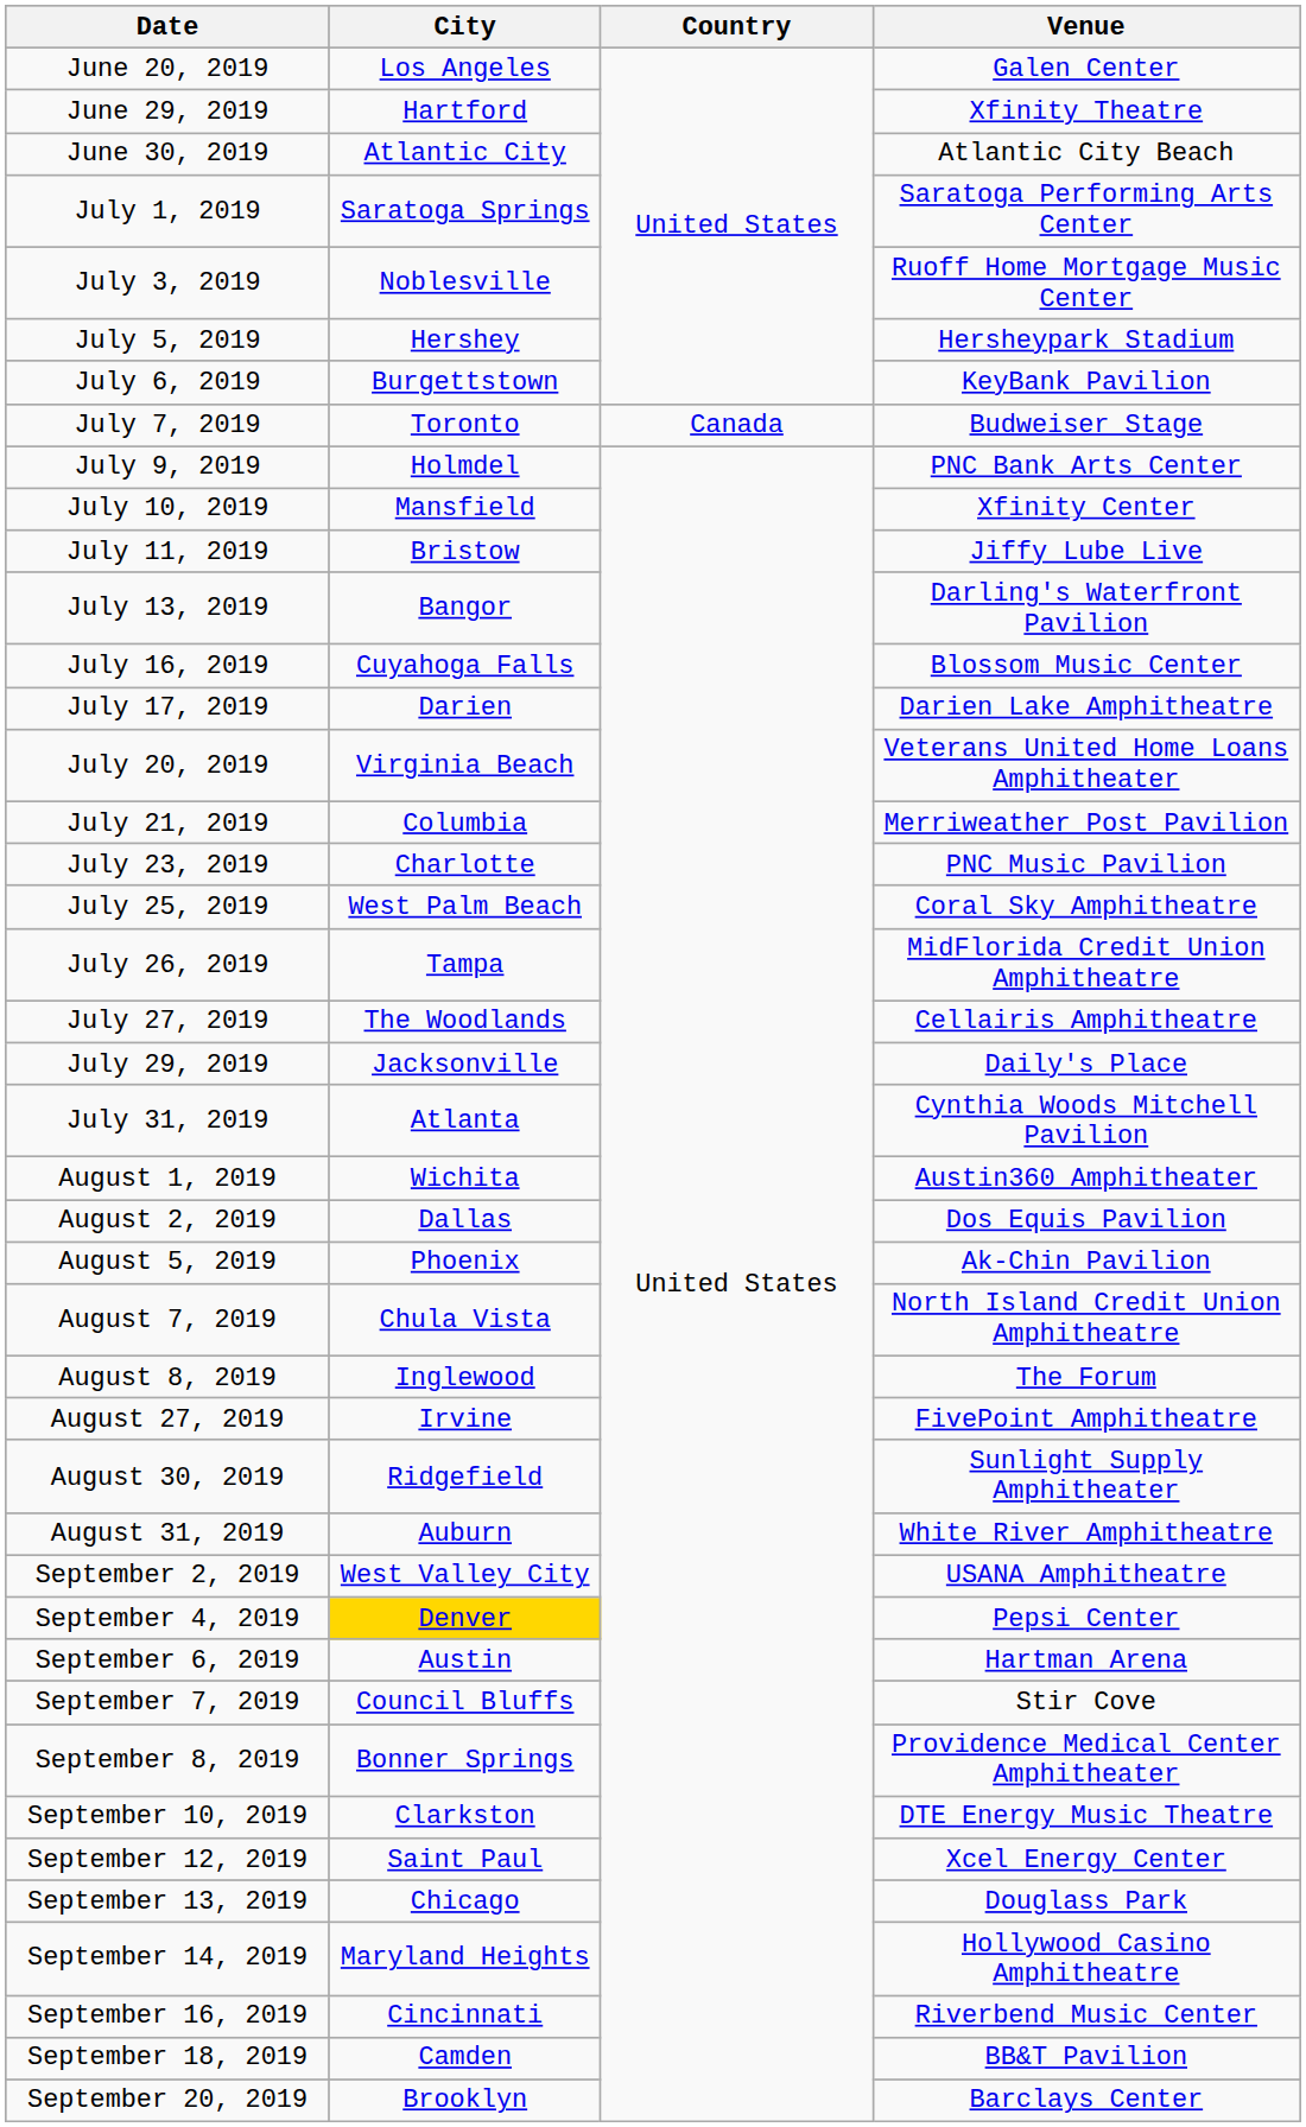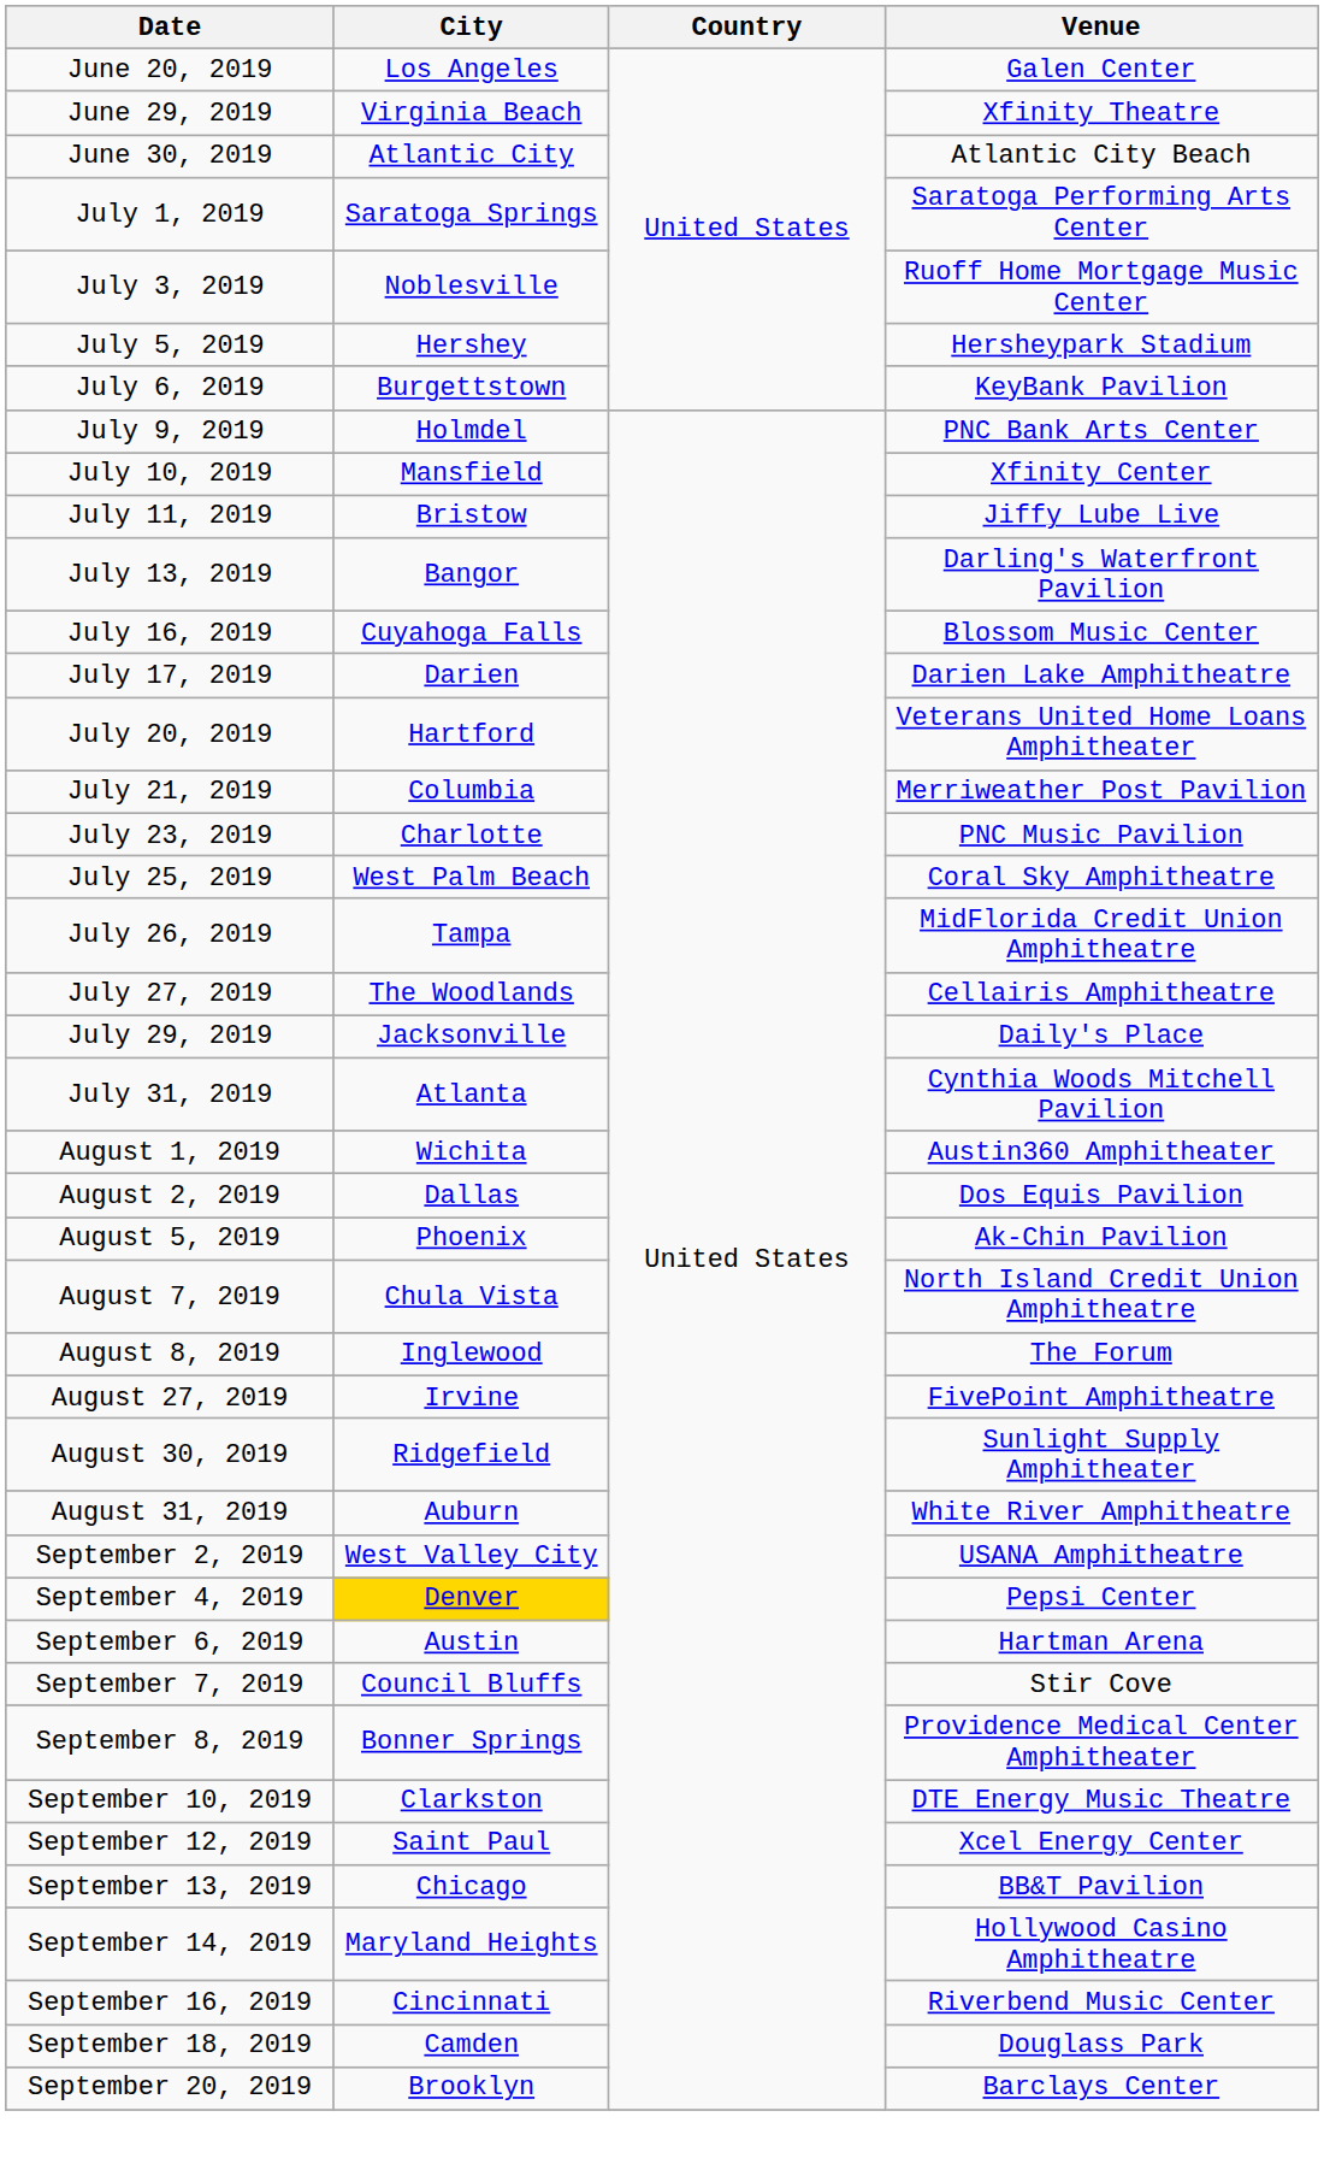 <table class="wikitable plainrowheaders" style="text-align:center;">
 <tr>
 <th scope="col" style="width:12em;">Date</th>
 <th scope="col" style="width:10em;">City</th>
 <th scope="col" style="width:10em;">Country</th>
 <th scope="col" style="width:16em;">Venue</th>
 </tr>
 <tr>
 <td>June 20, 2019</td>
 <td><a href='#'>Los Angeles</a></td>
 <td rowspan="7"><a href='#'>United States</a></td>
 <td><a href='#'>Galen Center</a></td>
 </tr>
 <tr>
 <td>June 29, 2019</td>
-<td><a href='#'>Hartford</a></td>
+<td><a href='#'>Virginia Beach</a></td>
 <td><a href='#'>Xfinity Theatre</a></td>
 </tr>
 <tr>
 <td>June 30, 2019</td>
 <td><a href='#'>Atlantic City</a></td>
 <td>Atlantic City Beach</td>
 </tr>
 <tr>
 <td>July 1, 2019</td>
 <td><a href='#'>Saratoga Springs</a></td>
 <td><a href='#'>Saratoga Performing Arts Center</a></td>
 </tr>
 <tr>
 <td>July 3, 2019</td>
 <td><a href='#'>Noblesville</a></td>
 <td><a href='#'>Ruoff Home Mortgage Music Center</a></td>
 </tr>
 <tr>
 <td>July 5, 2019</td>
 <td><a href='#'>Hershey</a></td>
 <td><a href='#'>Hersheypark Stadium</a></td>
 </tr>
 <tr>
 <td>July 6, 2019</td>
 <td><a href='#'>Burgettstown</a></td>
 <td><a href='#'>KeyBank Pavilion</a></td>
-</tr>
-<tr>
-<td>July 7, 2019</td>
-<td><a href='#'>Toronto</a></td>
-<td><a href='#'>Canada</a></td>
-<td><a href='#'>Budweiser Stage</a></td>
 </tr>
 <tr>
 <td>July 9, 2019</td>
 <td><a href='#'>Holmdel</a></td>
 <td rowspan="34">United States</td>
 <td><a href='#'>PNC Bank Arts Center</a></td>
 </tr>
 <tr>
 <td>July 10, 2019</td>
 <td><a href='#'>Mansfield</a></td>
 <td><a href='#'>Xfinity Center</a></td>
 </tr>
 <tr>
 <td>July 11, 2019</td>
 <td><a href='#'>Bristow</a></td>
 <td><a href='#'>Jiffy Lube Live</a></td>
 </tr>
 <tr>
 <td>July 13, 2019</td>
 <td><a href='#'>Bangor</a></td>
 <td><a href='#'>Darling's Waterfront Pavilion</a></td>
 </tr>
 <tr>
 <td>July 16, 2019</td>
 <td><a href='#'>Cuyahoga Falls</a></td>
 <td><a href='#'>Blossom Music Center</a></td>
 </tr>
 <tr>
 <td>July 17, 2019</td>
 <td><a href='#'>Darien</a></td>
 <td><a href='#'>Darien Lake Amphitheatre</a></td>
 </tr>
 <tr>
 <td>July 20, 2019</td>
-<td><a href='#'>Virginia Beach</a></td>
+<td><a href='#'>Hartford</a></td>
 <td><a href='#'>Veterans United Home Loans Amphitheater</a></td>
 </tr>
 <tr>
 <td>July 21, 2019</td>
 <td><a href='#'>Columbia</a></td>
 <td><a href='#'>Merriweather Post Pavilion</a></td>
 </tr>
 <tr>
 <td>July 23, 2019</td>
 <td><a href='#'>Charlotte</a></td>
 <td><a href='#'>PNC Music Pavilion</a></td>
 </tr>
 <tr>
 <td>July 25, 2019</td>
 <td><a href='#'>West Palm Beach</a></td>
 <td><a href='#'>Coral Sky Amphitheatre</a></td>
 </tr>
 <tr>
 <td>July 26, 2019</td>
 <td><a href='#'>Tampa</a></td>
 <td><a href='#'>MidFlorida Credit Union Amphitheatre</a></td>
 </tr>
 <tr>
 <td>July 27, 2019</td>
 <td><a href='#'>The Woodlands</a></td>
 <td><a href='#'>Cellairis Amphitheatre</a></td>
 </tr>
 <tr>
 <td>July 29, 2019</td>
 <td><a href='#'>Jacksonville</a></td>
 <td><a href='#'>Daily's Place</a></td>
 </tr>
 <tr>
 <td>July 31, 2019</td>
 <td><a href='#'>Atlanta</a></td>
 <td><a href='#'>Cynthia Woods Mitchell Pavilion</a></td>
 </tr>
 <tr>
 <td>August 1, 2019</td>
 <td><a href='#'>Wichita</a></td>
 <td><a href='#'>Austin360 Amphitheater</a></td>
 </tr>
 <tr>
 <td>August 2, 2019</td>
 <td><a href='#'>Dallas</a></td>
 <td><a href='#'>Dos Equis Pavilion</a></td>
 </tr>
 <tr>
 <td>August 5, 2019</td>
 <td><a href='#'>Phoenix</a></td>
 <td><a href='#'>Ak-Chin Pavilion</a></td>
 </tr>
 <tr>
 <td>August 7, 2019</td>
 <td><a href='#'>Chula Vista</a></td>
 <td><a href='#'>North Island Credit Union Amphitheatre</a></td>
 </tr>
 <tr>
 <td>August 8, 2019</td>
 <td><a href='#'>Inglewood</a></td>
 <td><a href='#'>The Forum</a></td>
 </tr>
 <tr>
 <td>August 27, 2019</td>
 <td><a href='#'>Irvine</a></td>
 <td><a href='#'>FivePoint Amphitheatre</a></td>
 </tr>
 <tr>
 <td>August 30, 2019</td>
 <td><a href='#'>Ridgefield</a></td>
 <td><a href='#'>Sunlight Supply Amphitheater</a></td>
 </tr>
 <tr>
 <td>August 31, 2019</td>
 <td><a href='#'>Auburn</a></td>
 <td><a href='#'>White River Amphitheatre</a></td>
 </tr>
 <tr>
 <td>September 2, 2019</td>
 <td><a href='#'>West Valley City</a></td>
 <td><a href='#'>USANA Amphitheatre</a></td>
 </tr>
 <tr>
 <td>September 4, 2019</td>
 <td style="background: gold;"><a href='#'>Denver</a></td>
 <td><a href='#'>Pepsi Center</a></td>
 </tr>
 <tr>
 <td>September 6, 2019</td>
 <td><a href='#'>Austin</a></td>
 <td><a href='#'>Hartman Arena</a></td>
 </tr>
 <tr>
 <td>September 7, 2019</td>
 <td><a href='#'>Council Bluffs</a></td>
 <td>Stir Cove</td>
 </tr>
 <tr>
 <td>September 8, 2019</td>
 <td><a href='#'>Bonner Springs</a></td>
 <td><a href='#'>Providence Medical Center Amphitheater</a></td>
 </tr>
 <tr>
 <td>September 10, 2019</td>
 <td><a href='#'>Clarkston</a></td>
 <td><a href='#'>DTE Energy Music Theatre</a></td>
 </tr>
 <tr>
 <td>September 12, 2019</td>
 <td><a href='#'>Saint Paul</a></td>
 <td><a href='#'>Xcel Energy Center</a></td>
 </tr>
 <tr>
 <td>September 13, 2019</td>
 <td><a href='#'>Chicago</a></td>
-<td><a href='#'>Douglass Park</a></td>
+<td><a href='#'>BB&T Pavilion</a></td>
 </tr>
 <tr>
 <td>September 14, 2019</td>
 <td><a href='#'>Maryland Heights</a></td>
 <td><a href='#'>Hollywood Casino Amphitheatre</a></td>
 </tr>
 <tr>
 <td>September 16, 2019</td>
 <td><a href='#'>Cincinnati</a></td>
 <td><a href='#'>Riverbend Music Center</a></td>
 </tr>
 <tr>
 <td>September 18, 2019</td>
 <td><a href='#'>Camden</a></td>
-<td><a href='#'>BB&T Pavilion</a></td>
+<td><a href='#'>Douglass Park</a></td>
 </tr>
 <tr>
 <td>September 20, 2019</td>
 <td><a href='#'>Brooklyn</a></td>
 <td><a href='#'>Barclays Center</a></td>
 </tr>
 </table>
